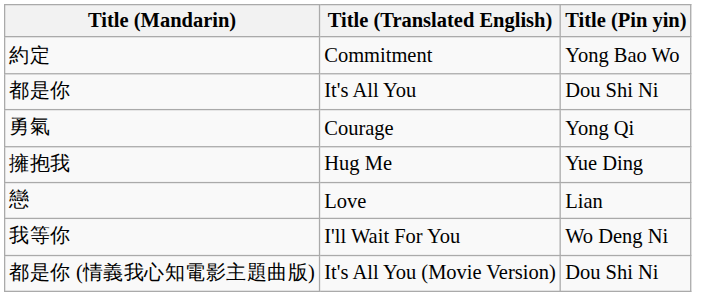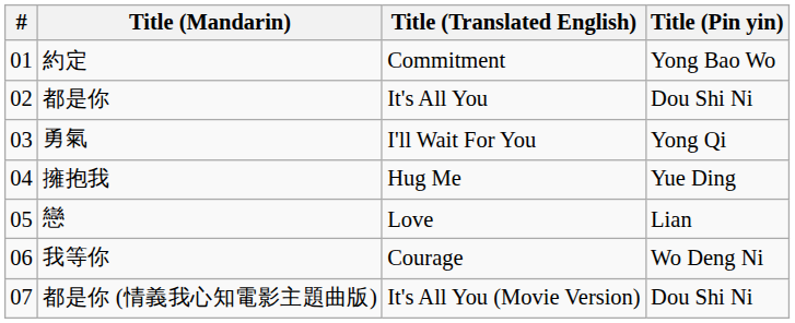 <table class="wikitable">
 <tr>
+<th>#</th>
 <th>Title (Mandarin)</th>
 <th>Title (Translated English)</th>
 <th>Title (Pin yin)</th>
 </tr>
 <tr>
+<td>01</td>
 <td>約定</td>
 <td>Commitment</td>
 <td>Yong Bao Wo</td>
 </tr>
 <tr>
+<td>02</td>
 <td>都是你</td>
 <td>It's All You</td>
 <td>Dou Shi Ni</td>
 </tr>
 <tr>
+<td>03</td>
 <td>勇氣</td>
-<td>Courage</td>
+<td>I'll Wait For You</td>
 <td>Yong Qi</td>
 </tr>
 <tr>
+<td>04</td>
 <td>擁抱我</td>
 <td>Hug Me</td>
 <td>Yue Ding</td>
 </tr>
 <tr>
+<td>05</td>
 <td>戀</td>
 <td>Love</td>
 <td>Lian</td>
 </tr>
 <tr>
+<td>06</td>
 <td>我等你</td>
-<td>I'll Wait For You</td>
+<td>Courage</td>
 <td>Wo Deng Ni</td>
 </tr>
 <tr>
+<td>07</td>
 <td>都是你 (情義我心知電影主題曲版)</td>
 <td>It's All You (Movie Version)</td>
 <td>Dou Shi Ni</td>
 </tr>
 </table>
